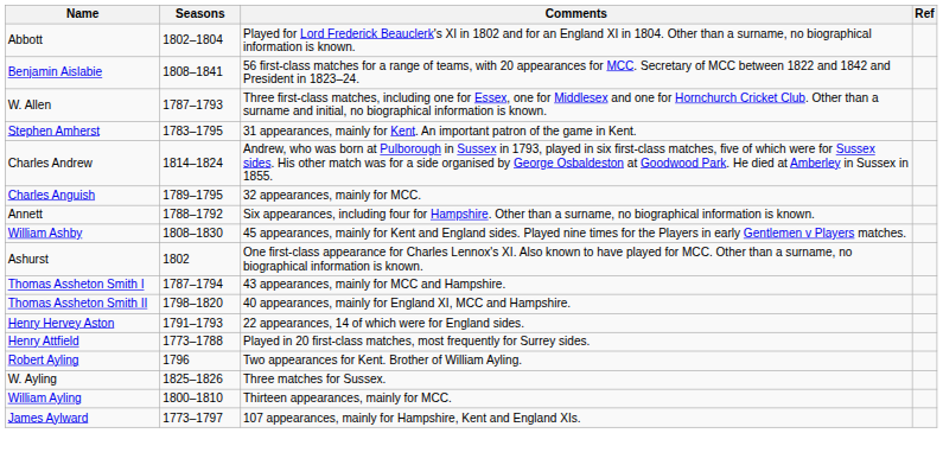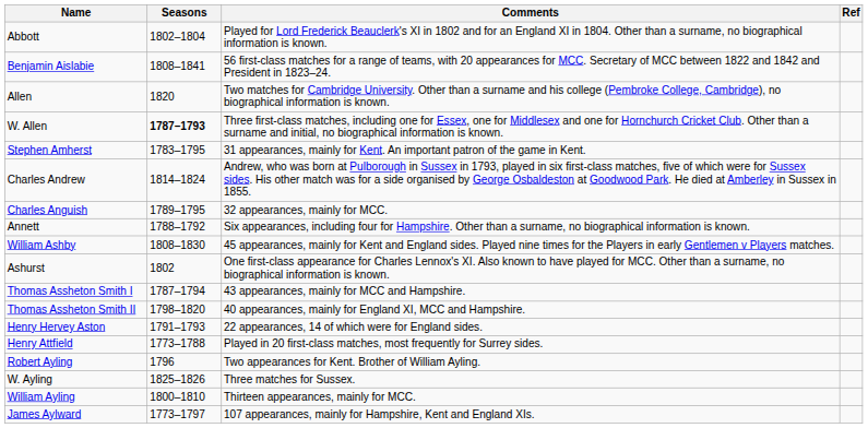 <table class="wikitable">
 <tr>
 <th style="width:200px">Name</th>
 <th style="width: 100px">Seasons</th>
 <th>Comments</th>
 <th>Ref</th>
 </tr>
 <tr>
 <td>Abbott</td>
 <td>1802–1804</td>
 <td>Played for <a href='#'>Lord Frederick Beauclerk</a>'s XI in 1802 and for an England XI in 1804. Other than a surname, no biographical information is known.</td>
 <td></td>
 </tr>
 <tr>
 <td><a href='#'>Benjamin Aislabie</a></td>
 <td>1808–1841</td>
 <td>56 first-class matches for a range of teams, with 20 appearances for <a href='#'>MCC</a>. Secretary of MCC between 1822 and 1842 and President in 1823–24.</td>
 <td></td>
 </tr>
 <tr>
+<td>Allen</td>
+<td>1820</td>
+<td>Two matches for <a href='#'>Cambridge University</a>. Other than a surname and his college (<a href='#'>Pembroke College, Cambridge</a>), no biographical information is known.</td>
+<td></td>
+</tr>
+<tr>
 <td>W. Allen</td>
-<td>1787–1793</td>
+<td><strong>1787–1793</strong></td>
 <td>Three first-class matches, including one for <a href='#'>Essex</a>, one for <a href='#'>Middlesex</a> and one for <a href='#'>Hornchurch Cricket Club</a>. Other than a surname and initial, no biographical information is known.</td>
 <td></td>
 </tr>
 <tr>
 <td><a href='#'>Stephen Amherst</a></td>
 <td>1783–1795</td>
 <td>31 appearances, mainly for <a href='#'>Kent</a>. An important patron of the game in Kent.</td>
 <td></td>
 </tr>
 <tr>
 <td>Charles Andrew</td>
 <td>1814–1824</td>
 <td>Andrew, who was born at <a href='#'>Pulborough</a> in <a href='#'>Sussex</a> in 1793, played in six first-class matches, five of which were for <a href='#'>Sussex sides</a>. His other match was for a side organised by <a href='#'>George Osbaldeston</a> at <a href='#'>Goodwood Park</a>. He died at <a href='#'>Amberley</a> in Sussex in 1855.</td>
 <td></td>
 </tr>
 <tr>
 <td><a href='#'>Charles Anguish</a></td>
 <td>1789–1795</td>
 <td>32 appearances, mainly for MCC.</td>
 <td></td>
 </tr>
 <tr>
 <td>Annett</td>
 <td>1788–1792</td>
 <td>Six appearances, including four for <a href='#'>Hampshire</a>. Other than a surname, no biographical information is known.</td>
 <td></td>
 </tr>
 <tr>
 <td><a href='#'>William Ashby</a></td>
 <td>1808–1830</td>
 <td>45 appearances, mainly for Kent and England sides. Played nine times for the Players in early <a href='#'>Gentlemen v Players</a> matches.</td>
 <td></td>
 </tr>
 <tr>
 <td>Ashurst</td>
 <td>1802</td>
 <td>One first-class appearance for Charles Lennox's XI. Also known to have played for MCC. Other than a surname, no biographical information is known.</td>
 <td></td>
 </tr>
 <tr>
 <td><a href='#'>Thomas Assheton Smith I</a></td>
 <td>1787–1794</td>
 <td>43 appearances, mainly for MCC and Hampshire.</td>
 <td></td>
 </tr>
 <tr>
 <td><a href='#'>Thomas Assheton Smith II</a></td>
 <td>1798–1820</td>
 <td>40 appearances, mainly for England XI, MCC and Hampshire.</td>
 <td></td>
 </tr>
 <tr>
 <td><a href='#'>Henry Hervey Aston</a></td>
 <td>1791–1793</td>
 <td>22 appearances, 14 of which were for England sides.</td>
 <td></td>
 </tr>
 <tr>
 <td><a href='#'>Henry Attfield</a></td>
 <td>1773–1788</td>
 <td>Played in 20 first-class matches, most frequently for Surrey sides.</td>
 <td></td>
 </tr>
 <tr>
 <td><a href='#'>Robert Ayling</a></td>
 <td>1796</td>
 <td>Two appearances for Kent. Brother of William Ayling.</td>
 <td></td>
 </tr>
 <tr>
 <td>W. Ayling</td>
 <td>1825–1826</td>
 <td>Three matches for Sussex.</td>
 <td></td>
 </tr>
 <tr>
 <td><a href='#'>William Ayling</a></td>
 <td>1800–1810</td>
 <td>Thirteen appearances, mainly for MCC.</td>
 <td></td>
 </tr>
 <tr>
 <td><a href='#'>James Aylward</a></td>
 <td>1773–1797</td>
 <td>107 appearances, mainly for Hampshire, Kent and England XIs.</td>
 <td></td>
 </tr>
 </table>
